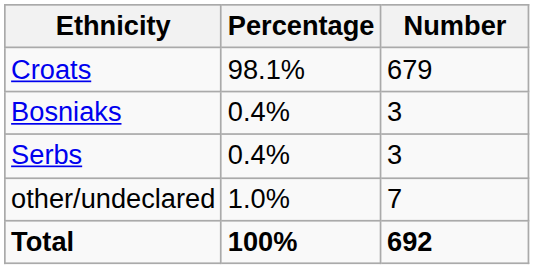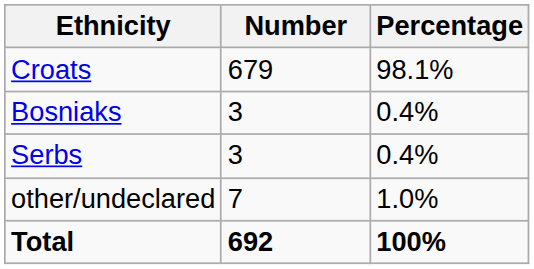 <table class="wikitable">
 <tr>
 <th width="100px">Ethnicity</th>
+<th width="80px">Number</th>
 <th width="80px">Percentage</th>
-<th width="80px">Number</th>
 </tr>
 <tr>
 <td><a href='#'>Croats</a></td>
+<td>679</td>
 <td>98.1%</td>
-<td>679</td>
 </tr>
 <tr>
 <td><a href='#'>Bosniaks</a></td>
+<td>3</td>
 <td>0.4%</td>
-<td>3</td>
 </tr>
 <tr>
 <td><a href='#'>Serbs</a></td>
+<td>3</td>
 <td>0.4%</td>
-<td>3</td>
 </tr>
 <tr>
 <td>other/undeclared</td>
+<td>7</td>
 <td>1.0%</td>
-<td>7</td>
 </tr>
 <tr>
 <td><strong>Total</strong></td>
+<td><strong>692</strong></td>
 <td><strong>100%</strong></td>
-<td><strong>692</strong></td>
 </tr>
 </table>
